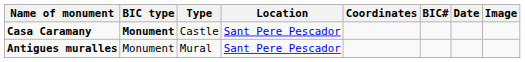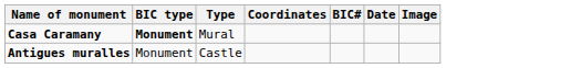 <table class="wikitable">
 <tr>
 <th>Name of monument</th>
 <th>BIC type</th>
 <th>Type</th>
-<th>Location</th>
 <th>Coordinates</th>
 <th>BIC#</th>
 <th>Date</th>
 <th>Image</th>
 </tr>
 <tr>
 <td><strong> Casa Caramany</strong></td>
 <td><strong>Monument</strong></td>
-<td>Castle</td>
-<td><a href='#'>Sant Pere Pescador</a></td>
+<td>Mural</td>
 <td></td>
 <td></td>
 <td></td>
 <td></td>
 </tr>
 <tr>
 <td><strong>Antigues muralles</strong></td>
 <td>Monument</td>
-<td>Mural</td>
-<td><a href='#'>Sant Pere Pescador</a></td>
+<td>Castle</td>
 <td></td>
 <td></td>
 <td></td>
 <td></td>
 </tr>
 </table>
